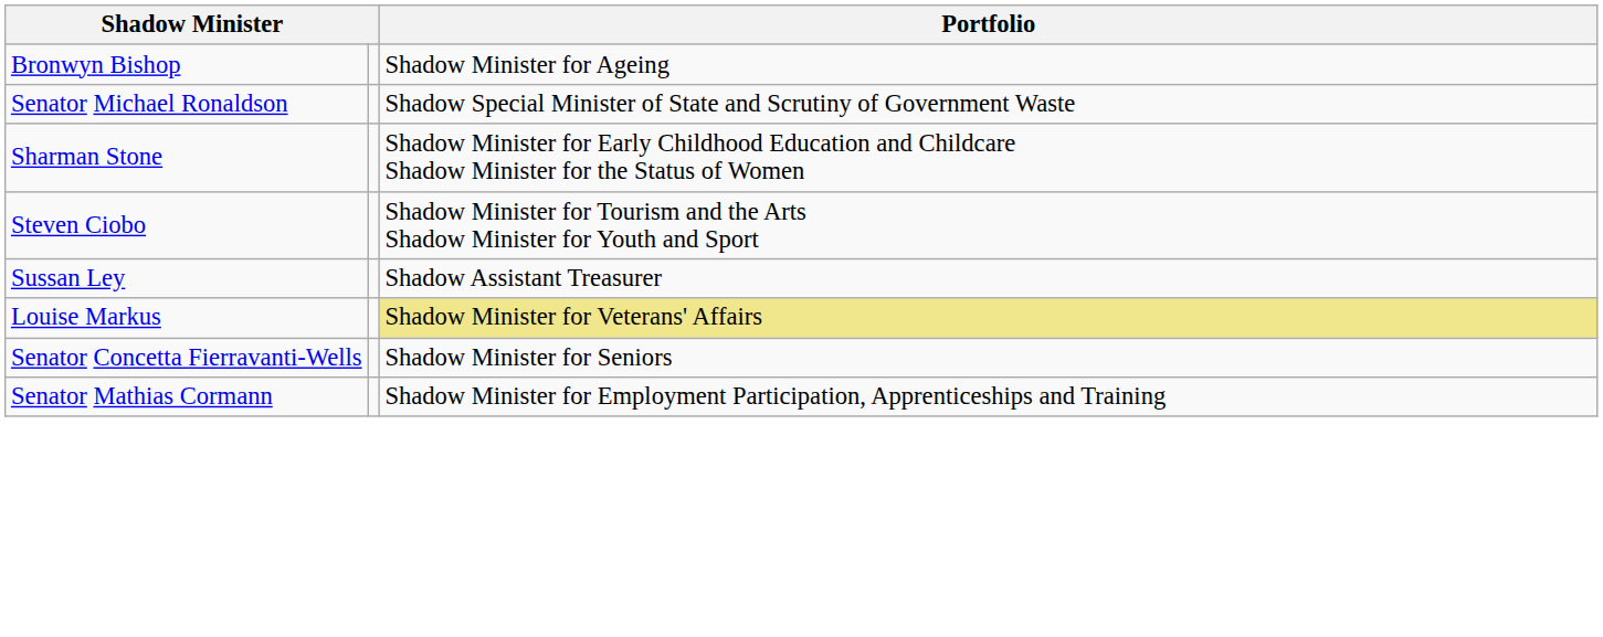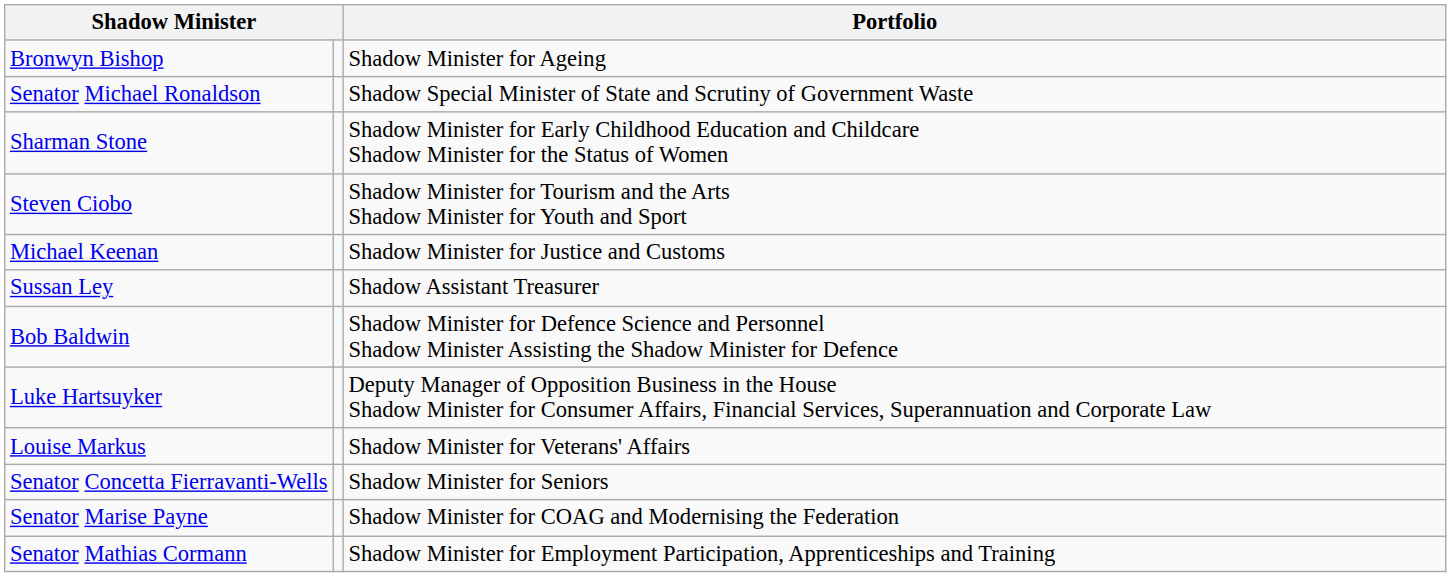 <table class="wikitable">
 <tr>
 <th width=80 colspan="2">Shadow Minister</th>
 <th width=775>Portfolio</th>
 </tr>
 <tr>
 <td><a href='#'>Bronwyn Bishop</a> </td>
 <td></td>
 <td>Shadow Minister for Ageing</td>
 </tr>
 <tr>
 <td><a href='#'>Senator</a> <a href='#'>Michael Ronaldson</a></td>
 <td></td>
 <td>Shadow Special Minister of State and Scrutiny of Government Waste</td>
 </tr>
 <tr>
 <td><a href='#'>Sharman Stone</a> </td>
 <td></td>
 <td>Shadow Minister for Early Childhood Education and Childcare<br>Shadow Minister for the Status of Women</td>
 </tr>
 <tr>
 <td><a href='#'>Steven Ciobo</a> </td>
 <td></td>
 <td>Shadow Minister for Tourism and the Arts<br>Shadow Minister for Youth and Sport</td>
 </tr>
 <tr>
+<td><a href='#'>Michael Keenan</a> </td>
+<td></td>
+<td>Shadow Minister for Justice and Customs</td>
+</tr>
+<tr>
 <td><a href='#'>Sussan Ley</a> </td>
 <td></td>
 <td>Shadow Assistant Treasurer</td>
 </tr>
 <tr>
+<td><a href='#'>Bob Baldwin</a> </td>
+<td></td>
+<td>Shadow Minister for Defence Science and Personnel<br>Shadow Minister Assisting the Shadow Minister for Defence</td>
+</tr>
+<tr>
+<td><a href='#'>Luke Hartsuyker</a> </td>
+<td></td>
+<td>Deputy Manager of Opposition Business in the House<br>Shadow Minister for Consumer Affairs, Financial Services, Superannuation and Corporate Law</td>
+</tr>
+<tr>
 <td><a href='#'>Louise Markus</a> </td>
 <td></td>
-<td style="background: khaki;">Shadow Minister for Veterans' Affairs</td>
+<td>Shadow Minister for Veterans' Affairs</td>
 </tr>
 <tr>
 <td><a href='#'>Senator</a> <a href='#'>Concetta Fierravanti-Wells</a></td>
 <td></td>
 <td>Shadow Minister for Seniors</td>
 </tr>
 <tr>
+<td><a href='#'>Senator</a> <a href='#'>Marise Payne</a></td>
+<td></td>
+<td>Shadow Minister for COAG and Modernising the Federation</td>
+</tr>
+<tr>
 <td><a href='#'>Senator</a> <a href='#'>Mathias Cormann</a></td>
 <td></td>
 <td>Shadow Minister for Employment Participation, Apprenticeships and Training</td>
 </tr>
 </table>
